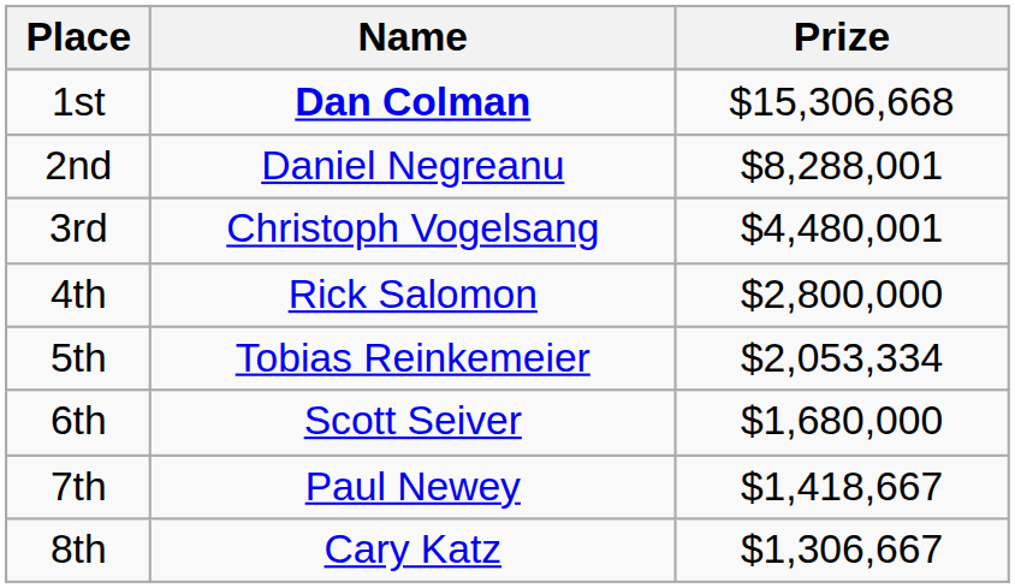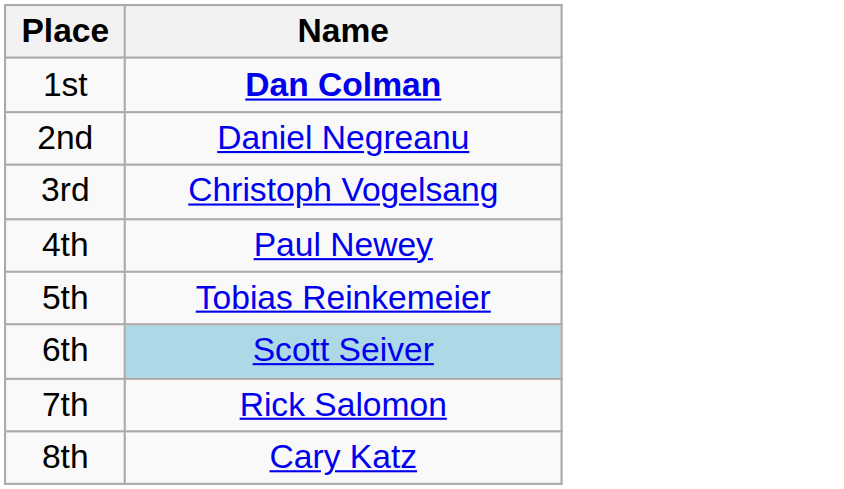 <table class="wikitable">
 <tr>
 <th width="50">Place</th>
 <th width="200">Name</th>
-<th width="125">Prize</th>
 </tr>
 <tr>
 <td align = "center">1st</td>
 <td align = "center"><strong> <a href='#'>Dan Colman</a></strong></td>
-<td align = "center">$15,306,668</td>
 </tr>
 <tr>
 <td align = "center">2nd</td>
 <td align = "center"> <a href='#'>Daniel Negreanu</a></td>
-<td align = "center">$8,288,001</td>
 </tr>
 <tr>
 <td align = "center">3rd</td>
 <td align = "center"> <a href='#'>Christoph Vogelsang</a></td>
-<td align = "center">$4,480,001</td>
 </tr>
 <tr>
 <td align = "center">4th</td>
-<td align = "center"> <a href='#'>Rick Salomon</a></td>
-<td align = "center">$2,800,000</td>
+<td align = "center"> <a href='#'>Paul Newey</a></td>
 </tr>
 <tr>
 <td align = "center">5th</td>
 <td align = "center"> <a href='#'>Tobias Reinkemeier</a></td>
-<td align = "center">$2,053,334</td>
 </tr>
 <tr>
 <td align = "center">6th</td>
-<td align = "center"> <a href='#'>Scott Seiver</a></td>
-<td align = "center">$1,680,000</td>
+<td align = "center" style="background: lightblue;"> <a href='#'>Scott Seiver</a></td>
 </tr>
 <tr>
 <td align = "center">7th</td>
-<td align = "center"> <a href='#'>Paul Newey</a></td>
-<td align = "center">$1,418,667</td>
+<td align = "center"> <a href='#'>Rick Salomon</a></td>
 </tr>
 <tr>
 <td align = "center">8th</td>
 <td align = "center"> <a href='#'>Cary Katz</a></td>
-<td align = "center">$1,306,667</td>
 </tr>
 </table>
